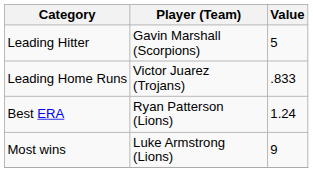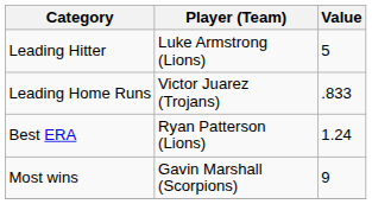 <table class="wikitable">
 <tr>
 <th>Category</th>
 <th width=160>Player (Team)</th>
 <th>Value</th>
 </tr>
 <tr>
 <td>Leading Hitter</td>
-<td>Gavin Marshall (Scorpions)</td>
+<td>Luke Armstrong (Lions)</td>
 <td>5</td>
 </tr>
 <tr>
 <td>Leading Home Runs</td>
 <td>Victor Juarez (Trojans)</td>
 <td>.833</td>
 </tr>
 <tr>
 <td>Best <a href='#'>ERA</a></td>
 <td>Ryan Patterson (Lions)</td>
 <td>1.24</td>
 </tr>
 <tr>
 <td>Most wins</td>
-<td>Luke Armstrong (Lions)</td>
+<td>Gavin Marshall (Scorpions)</td>
 <td>9</td>
 </tr>
 <tr>
 </tr>
 </table>
